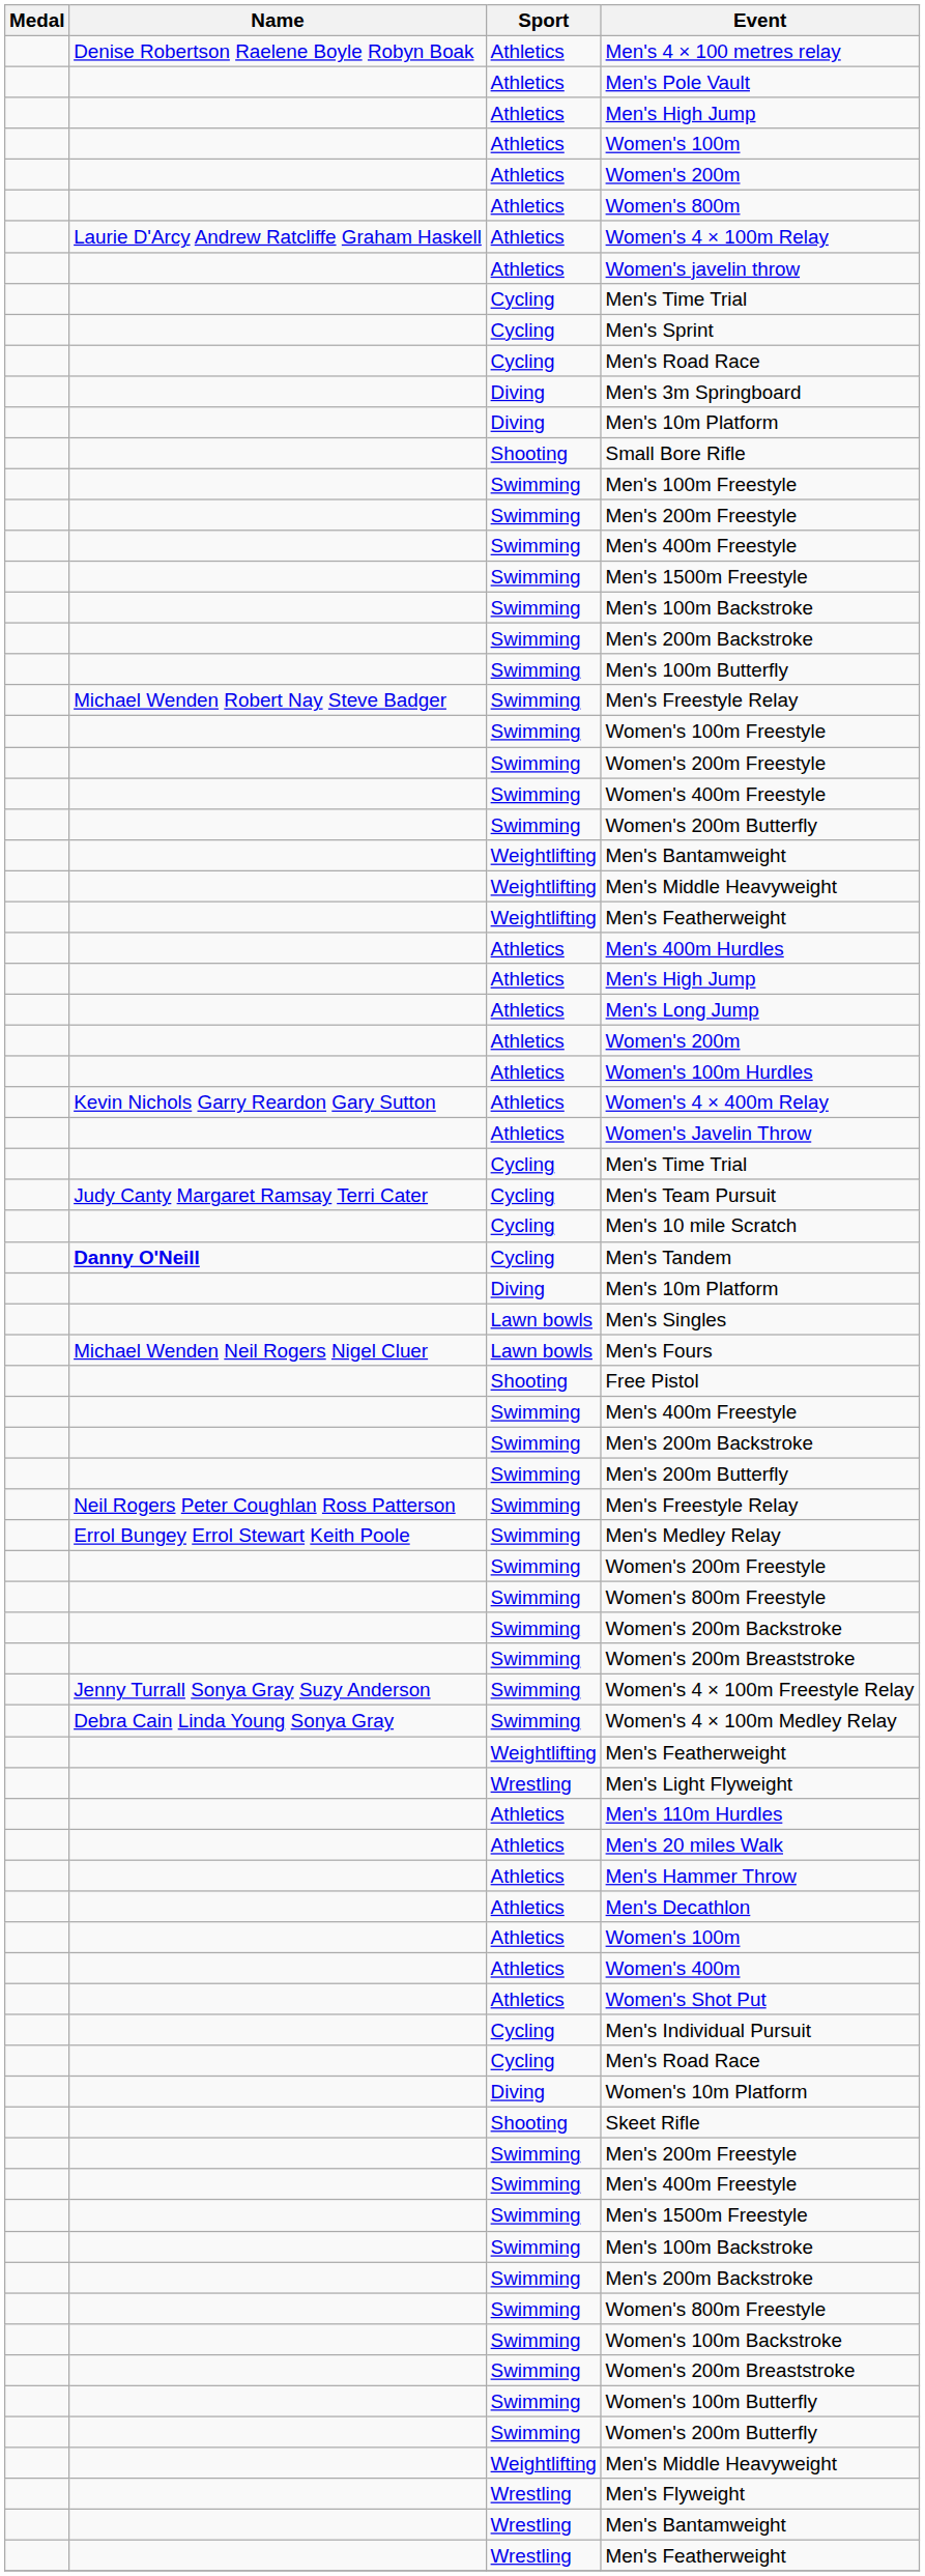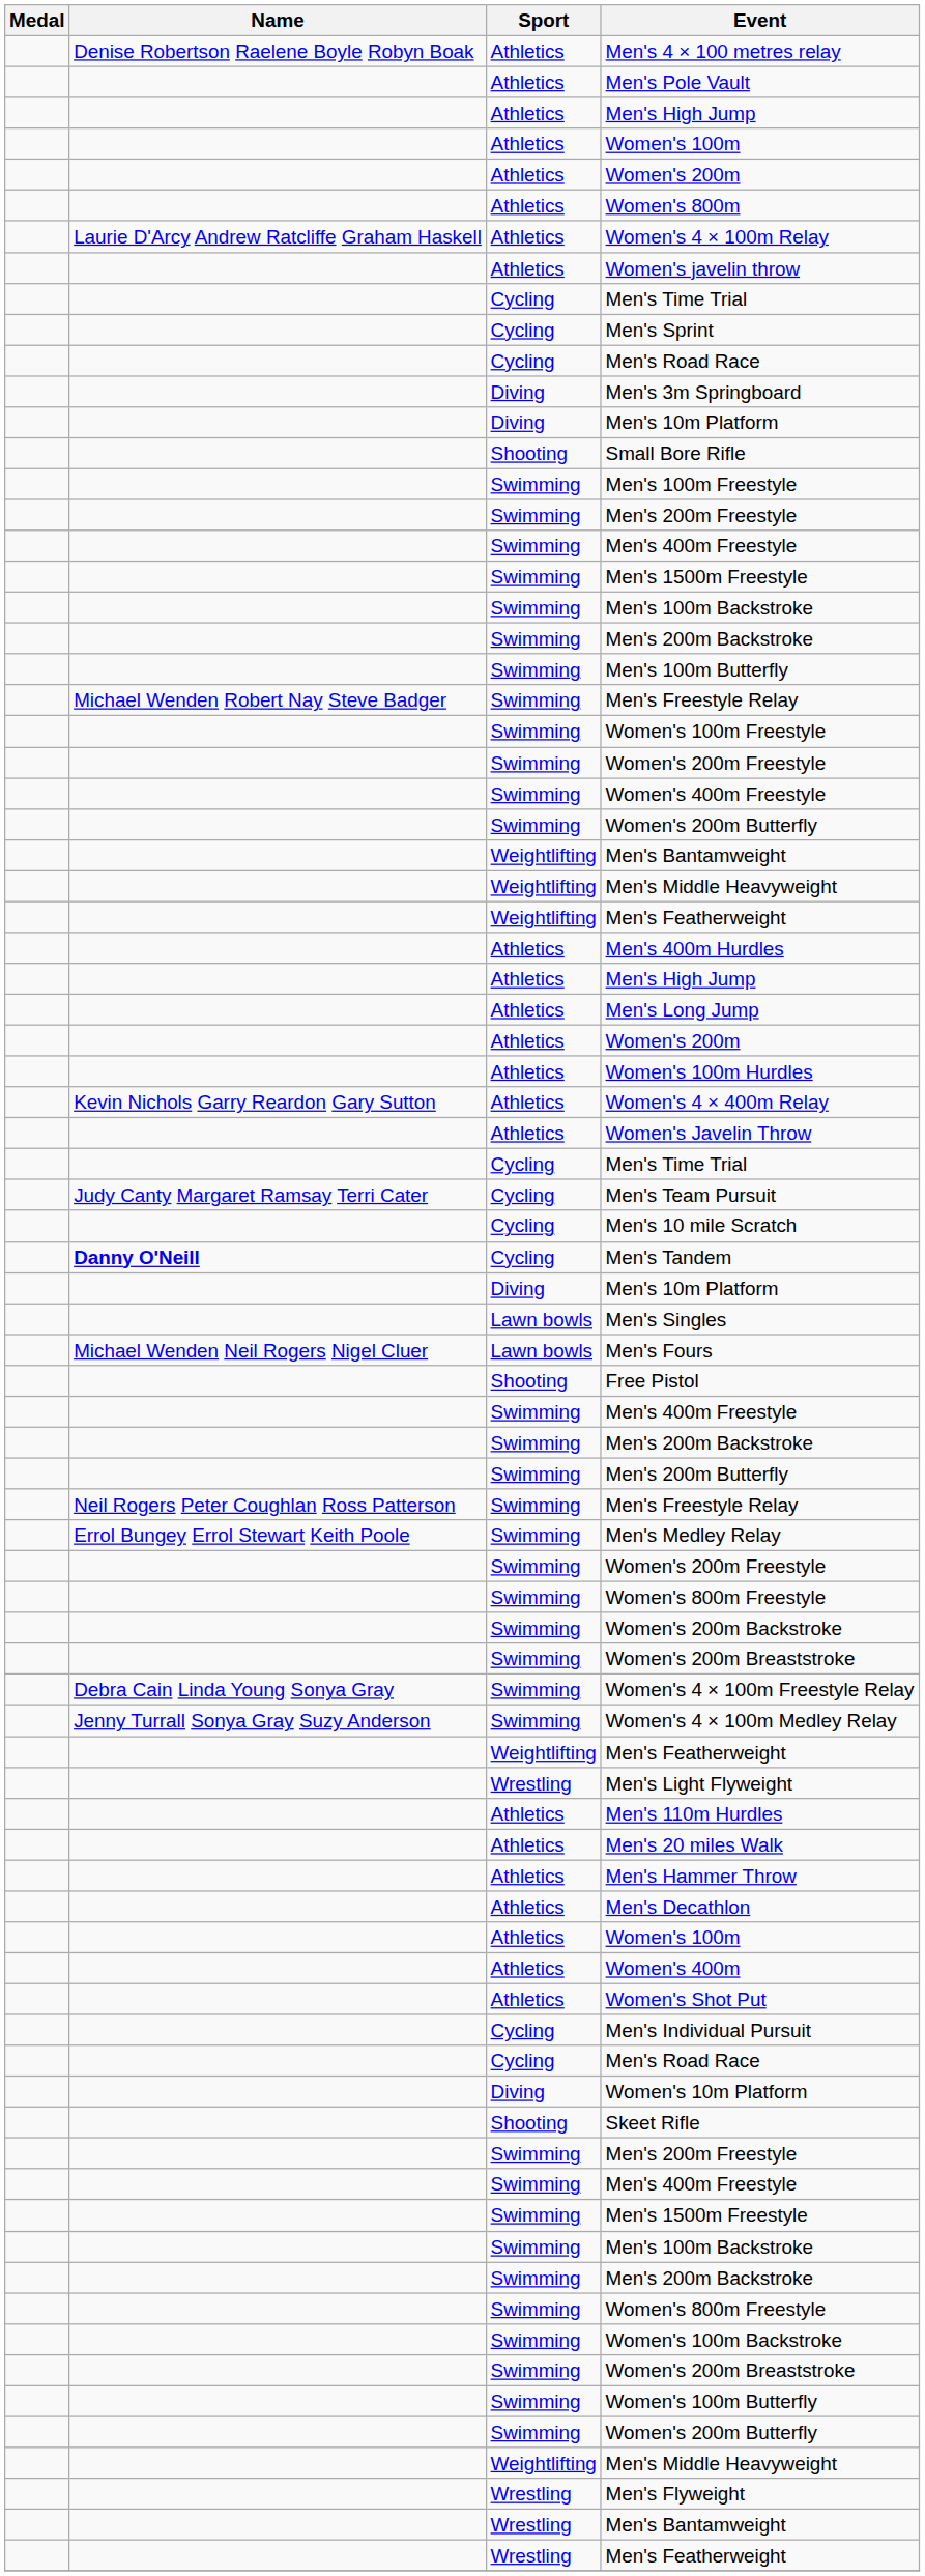 <table class="wikitable sortable" style="font-size: 95%;">
 <tr>
 <th>Medal</th>
 <th>Name</th>
 <th>Sport</th>
 <th>Event</th>
 </tr>
 <tr>
 <td></td>
 <td> <a href='#'>Denise Robertson</a> <a href='#'>Raelene Boyle</a> <a href='#'>Robyn Boak</a></td>
 <td><a href='#'>Athletics</a></td>
 <td><a href='#'>Men's 4 × 100 metres relay</a></td>
 </tr>
 <tr>
 <td></td>
 <td></td>
 <td><a href='#'>Athletics</a></td>
 <td><a href='#'>Men's Pole Vault</a></td>
 </tr>
 <tr>
 <td></td>
 <td></td>
 <td><a href='#'>Athletics</a></td>
 <td><a href='#'>Men's High Jump</a></td>
 </tr>
 <tr>
 <td></td>
 <td></td>
 <td><a href='#'>Athletics</a></td>
 <td><a href='#'>Women's 100m</a></td>
 </tr>
 <tr>
 <td></td>
 <td></td>
 <td><a href='#'>Athletics</a></td>
 <td><a href='#'>Women's 200m</a></td>
 </tr>
 <tr>
 <td></td>
 <td></td>
 <td><a href='#'>Athletics</a></td>
 <td><a href='#'>Women's 800m</a></td>
 </tr>
 <tr>
 <td></td>
 <td> <a href='#'>Laurie D'Arcy</a> <a href='#'>Andrew Ratcliffe</a> <a href='#'>Graham Haskell</a></td>
 <td><a href='#'>Athletics</a></td>
 <td><a href='#'>Women's 4 × 100m Relay</a></td>
 </tr>
 <tr>
 <td></td>
 <td></td>
 <td><a href='#'>Athletics</a></td>
 <td><a href='#'>Women's javelin throw</a></td>
 </tr>
 <tr>
 <td></td>
 <td></td>
 <td><a href='#'>Cycling</a></td>
 <td>Men's Time Trial</td>
 </tr>
 <tr>
 <td></td>
 <td></td>
 <td><a href='#'>Cycling</a></td>
 <td>Men's Sprint</td>
 </tr>
 <tr>
 <td></td>
 <td></td>
 <td><a href='#'>Cycling</a></td>
 <td>Men's Road Race</td>
 </tr>
 <tr>
 <td></td>
 <td></td>
 <td><a href='#'>Diving</a></td>
 <td>Men's 3m Springboard</td>
 </tr>
 <tr>
 <td></td>
 <td></td>
 <td><a href='#'>Diving</a></td>
 <td>Men's 10m Platform</td>
 </tr>
 <tr>
 <td></td>
 <td></td>
 <td><a href='#'>Shooting</a></td>
 <td>Small Bore Rifle</td>
 </tr>
 <tr>
 <td></td>
 <td></td>
 <td><a href='#'>Swimming</a></td>
 <td>Men's 100m Freestyle</td>
 </tr>
 <tr>
 <td></td>
 <td></td>
 <td><a href='#'>Swimming</a></td>
 <td>Men's 200m Freestyle</td>
 </tr>
 <tr>
 <td></td>
 <td></td>
 <td><a href='#'>Swimming</a></td>
 <td>Men's 400m Freestyle</td>
 </tr>
 <tr>
 <td></td>
 <td></td>
 <td><a href='#'>Swimming</a></td>
 <td>Men's 1500m Freestyle</td>
 </tr>
 <tr>
 <td></td>
 <td></td>
 <td><a href='#'>Swimming</a></td>
 <td>Men's 100m Backstroke</td>
 </tr>
 <tr>
 <td></td>
 <td></td>
 <td><a href='#'>Swimming</a></td>
 <td>Men's 200m Backstroke</td>
 </tr>
 <tr>
 <td></td>
 <td></td>
 <td><a href='#'>Swimming</a></td>
 <td>Men's 100m Butterfly</td>
 </tr>
 <tr>
 <td></td>
 <td> <a href='#'>Michael Wenden</a> <a href='#'>Robert Nay</a> <a href='#'>Steve Badger</a></td>
 <td><a href='#'>Swimming</a></td>
 <td>Men's  Freestyle Relay</td>
 </tr>
 <tr>
 <td></td>
 <td></td>
 <td><a href='#'>Swimming</a></td>
 <td>Women's 100m Freestyle</td>
 </tr>
 <tr>
 <td></td>
 <td></td>
 <td><a href='#'>Swimming</a></td>
 <td>Women's 200m Freestyle</td>
 </tr>
 <tr>
 <td></td>
 <td></td>
 <td><a href='#'>Swimming</a></td>
 <td>Women's 400m Freestyle</td>
 </tr>
 <tr>
 <td></td>
 <td></td>
 <td><a href='#'>Swimming</a></td>
 <td>Women's 200m Butterfly</td>
 </tr>
 <tr>
 <td></td>
 <td></td>
 <td><a href='#'>Weightlifting</a></td>
 <td>Men's Bantamweight</td>
 </tr>
 <tr>
 <td></td>
 <td></td>
 <td><a href='#'>Weightlifting</a></td>
 <td>Men's Middle Heavyweight</td>
 </tr>
 <tr>
 <td></td>
 <td></td>
 <td><a href='#'>Weightlifting</a></td>
 <td>Men's Featherweight</td>
 </tr>
 <tr>
 <td></td>
 <td></td>
 <td><a href='#'>Athletics</a></td>
 <td><a href='#'>Men's 400m Hurdles</a></td>
 </tr>
 <tr>
 <td></td>
 <td></td>
 <td><a href='#'>Athletics</a></td>
 <td><a href='#'>Men's High Jump</a></td>
 </tr>
 <tr>
 <td></td>
 <td></td>
 <td><a href='#'>Athletics</a></td>
 <td><a href='#'>Men's Long Jump</a></td>
 </tr>
 <tr>
 <td></td>
 <td></td>
 <td><a href='#'>Athletics</a></td>
 <td><a href='#'>Women's 200m</a></td>
 </tr>
 <tr>
 <td></td>
 <td></td>
 <td><a href='#'>Athletics</a></td>
 <td><a href='#'>Women's 100m Hurdles</a></td>
 </tr>
 <tr>
 <td></td>
 <td> <a href='#'>Kevin Nichols</a> <a href='#'>Garry Reardon</a> <a href='#'>Gary Sutton</a></td>
 <td><a href='#'>Athletics</a></td>
 <td><a href='#'>Women's 4 × 400m Relay</a></td>
 </tr>
 <tr>
 <td></td>
 <td></td>
 <td><a href='#'>Athletics</a></td>
 <td><a href='#'>Women's Javelin Throw</a></td>
 </tr>
 <tr>
 <td></td>
 <td></td>
 <td><a href='#'>Cycling</a></td>
 <td>Men's Time Trial</td>
 </tr>
 <tr>
 <td></td>
 <td> <a href='#'>Judy Canty</a> <a href='#'>Margaret Ramsay</a> <a href='#'>Terri Cater</a></td>
 <td><a href='#'>Cycling</a></td>
 <td>Men's Team Pursuit</td>
 </tr>
 <tr>
 <td></td>
 <td></td>
 <td><a href='#'>Cycling</a></td>
 <td>Men's 10 mile Scratch</td>
 </tr>
 <tr>
 <td></td>
 <td><strong> <a href='#'>Danny O'Neill</a></strong></td>
 <td><a href='#'>Cycling</a></td>
 <td>Men's Tandem</td>
 </tr>
 <tr>
 <td></td>
 <td></td>
 <td><a href='#'>Diving</a></td>
 <td>Men's 10m Platform</td>
 </tr>
 <tr>
 <td></td>
 <td></td>
 <td><a href='#'>Lawn bowls</a></td>
 <td>Men's Singles</td>
 </tr>
 <tr>
 <td></td>
 <td> <a href='#'>Michael Wenden</a> <a href='#'>Neil Rogers</a> <a href='#'>Nigel Cluer</a></td>
 <td><a href='#'>Lawn bowls</a></td>
 <td>Men's Fours</td>
 </tr>
 <tr>
 <td></td>
 <td></td>
 <td><a href='#'>Shooting</a></td>
 <td>Free Pistol</td>
 </tr>
 <tr>
 <td></td>
 <td></td>
 <td><a href='#'>Swimming</a></td>
 <td>Men's 400m Freestyle</td>
 </tr>
 <tr>
 <td></td>
 <td></td>
 <td><a href='#'>Swimming</a></td>
 <td>Men's 200m Backstroke</td>
 </tr>
 <tr>
 <td></td>
 <td></td>
 <td><a href='#'>Swimming</a></td>
 <td>Men's 200m Butterfly</td>
 </tr>
 <tr>
 <td></td>
 <td> <a href='#'>Neil Rogers</a> <a href='#'>Peter Coughlan</a> <a href='#'>Ross Patterson</a></td>
 <td><a href='#'>Swimming</a></td>
 <td>Men's  Freestyle Relay</td>
 </tr>
 <tr>
 <td></td>
 <td> <a href='#'>Errol Bungey</a> <a href='#'>Errol Stewart</a> <a href='#'>Keith Poole</a></td>
 <td><a href='#'>Swimming</a></td>
 <td>Men's  Medley Relay</td>
 </tr>
 <tr>
 <td></td>
 <td></td>
 <td><a href='#'>Swimming</a></td>
 <td>Women's 200m Freestyle</td>
 </tr>
 <tr>
 <td></td>
 <td></td>
 <td><a href='#'>Swimming</a></td>
 <td>Women's 800m Freestyle</td>
 </tr>
 <tr>
 <td></td>
 <td></td>
 <td><a href='#'>Swimming</a></td>
 <td>Women's 200m Backstroke</td>
 </tr>
 <tr>
 <td></td>
 <td></td>
 <td><a href='#'>Swimming</a></td>
 <td>Women's 200m Breaststroke</td>
 </tr>
 <tr>
 <td></td>
-<td> <a href='#'>Jenny Turrall</a> <a href='#'>Sonya Gray</a> <a href='#'>Suzy Anderson</a></td>
+<td> <a href='#'>Debra Cain</a> <a href='#'>Linda Young</a> <a href='#'>Sonya Gray</a></td>
 <td><a href='#'>Swimming</a></td>
 <td>Women's 4 × 100m Freestyle Relay</td>
 </tr>
 <tr>
 <td></td>
-<td> <a href='#'>Debra Cain</a> <a href='#'>Linda Young</a> <a href='#'>Sonya Gray</a></td>
+<td> <a href='#'>Jenny Turrall</a> <a href='#'>Sonya Gray</a> <a href='#'>Suzy Anderson</a></td>
 <td><a href='#'>Swimming</a></td>
 <td>Women's 4 × 100m Medley Relay</td>
 </tr>
 <tr>
 <td></td>
 <td></td>
 <td><a href='#'>Weightlifting</a></td>
 <td>Men's Featherweight</td>
 </tr>
 <tr>
 <td></td>
 <td></td>
 <td><a href='#'>Wrestling</a></td>
 <td>Men's Light Flyweight</td>
 </tr>
 <tr>
 <td></td>
 <td></td>
 <td><a href='#'>Athletics</a></td>
 <td><a href='#'>Men's 110m Hurdles</a></td>
 </tr>
 <tr>
 <td></td>
 <td></td>
 <td><a href='#'>Athletics</a></td>
 <td><a href='#'>Men's 20 miles Walk</a></td>
 </tr>
 <tr>
 <td></td>
 <td></td>
 <td><a href='#'>Athletics</a></td>
 <td><a href='#'>Men's Hammer Throw</a></td>
 </tr>
 <tr>
 <td></td>
 <td></td>
 <td><a href='#'>Athletics</a></td>
 <td><a href='#'>Men's Decathlon</a></td>
 </tr>
 <tr>
 <td></td>
 <td></td>
 <td><a href='#'>Athletics</a></td>
 <td><a href='#'>Women's 100m</a></td>
 </tr>
 <tr>
 <td></td>
 <td></td>
 <td><a href='#'>Athletics</a></td>
 <td><a href='#'>Women's 400m</a></td>
 </tr>
 <tr>
 <td></td>
 <td></td>
 <td><a href='#'>Athletics</a></td>
 <td><a href='#'>Women's Shot Put</a></td>
 </tr>
 <tr>
 <td></td>
 <td></td>
 <td><a href='#'>Cycling</a></td>
 <td>Men's Individual Pursuit</td>
 </tr>
 <tr>
 <td></td>
 <td></td>
 <td><a href='#'>Cycling</a></td>
 <td>Men's Road Race</td>
 </tr>
 <tr>
 <td></td>
 <td></td>
 <td><a href='#'>Diving</a></td>
 <td>Women's 10m Platform</td>
 </tr>
 <tr>
 <td></td>
 <td></td>
 <td><a href='#'>Shooting</a></td>
 <td>Skeet Rifle</td>
 </tr>
 <tr>
 <td></td>
 <td></td>
 <td><a href='#'>Swimming</a></td>
 <td>Men's 200m Freestyle</td>
 </tr>
 <tr>
 <td></td>
 <td></td>
 <td><a href='#'>Swimming</a></td>
 <td>Men's 400m Freestyle</td>
 </tr>
 <tr>
 <td></td>
 <td></td>
 <td><a href='#'>Swimming</a></td>
 <td>Men's 1500m Freestyle</td>
 </tr>
 <tr>
 <td></td>
 <td></td>
 <td><a href='#'>Swimming</a></td>
 <td>Men's 100m Backstroke</td>
 </tr>
 <tr>
 <td></td>
 <td></td>
 <td><a href='#'>Swimming</a></td>
 <td>Men's 200m Backstroke</td>
 </tr>
 <tr>
 <td></td>
 <td></td>
 <td><a href='#'>Swimming</a></td>
 <td>Women's 800m Freestyle</td>
 </tr>
 <tr>
 <td></td>
 <td></td>
 <td><a href='#'>Swimming</a></td>
 <td>Women's 100m Backstroke</td>
 </tr>
 <tr>
 <td></td>
 <td></td>
 <td><a href='#'>Swimming</a></td>
 <td>Women's 200m Breaststroke</td>
 </tr>
 <tr>
 <td></td>
 <td></td>
 <td><a href='#'>Swimming</a></td>
 <td>Women's 100m Butterfly</td>
 </tr>
 <tr>
 <td></td>
 <td></td>
 <td><a href='#'>Swimming</a></td>
 <td>Women's 200m Butterfly</td>
 </tr>
 <tr>
 <td></td>
 <td></td>
 <td><a href='#'>Weightlifting</a></td>
 <td>Men's Middle Heavyweight</td>
 </tr>
 <tr>
 <td></td>
 <td></td>
 <td><a href='#'>Wrestling</a></td>
 <td>Men's Flyweight</td>
 </tr>
 <tr>
 <td></td>
 <td></td>
 <td><a href='#'>Wrestling</a></td>
 <td>Men's Bantamweight</td>
 </tr>
 <tr>
 <td></td>
 <td></td>
 <td><a href='#'>Wrestling</a></td>
 <td>Men's Featherweight</td>
 </tr>
 <tr>
 </tr>
 </table>
